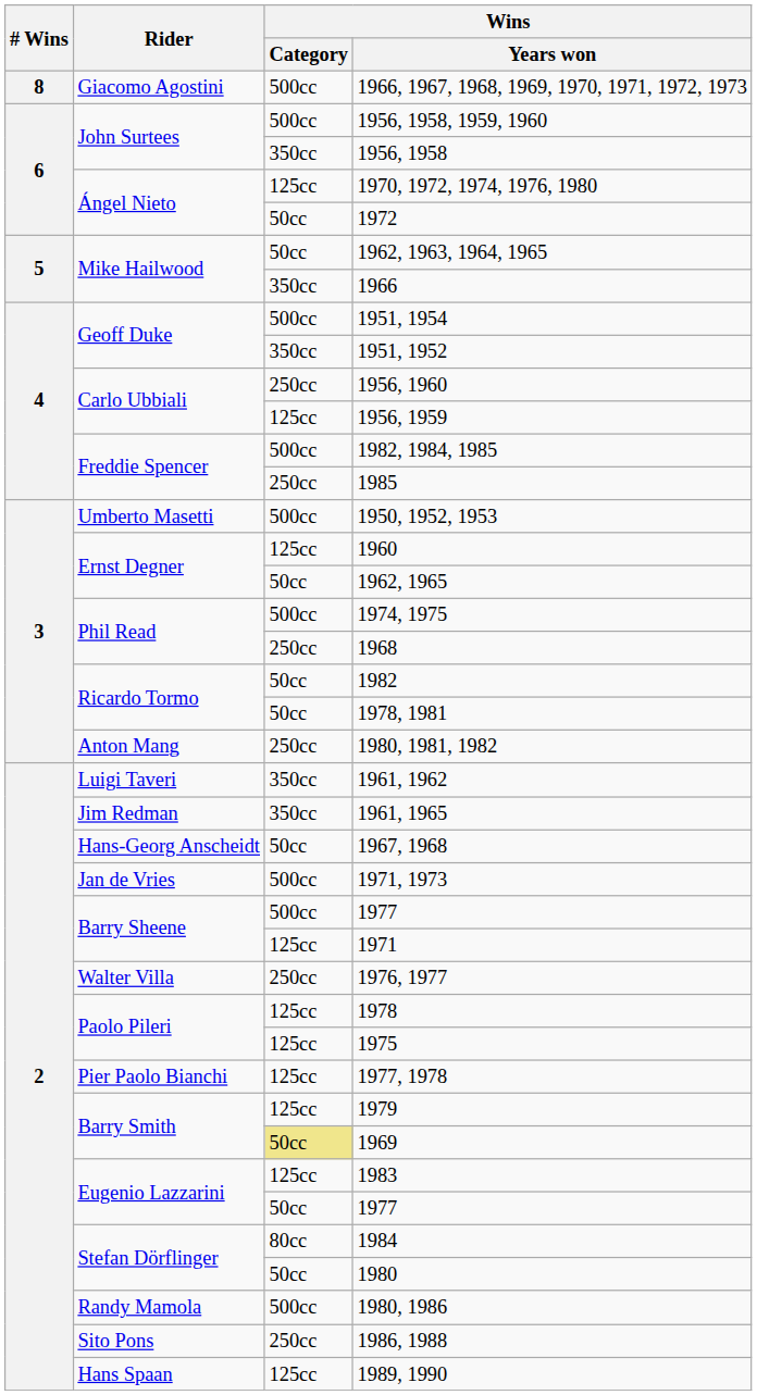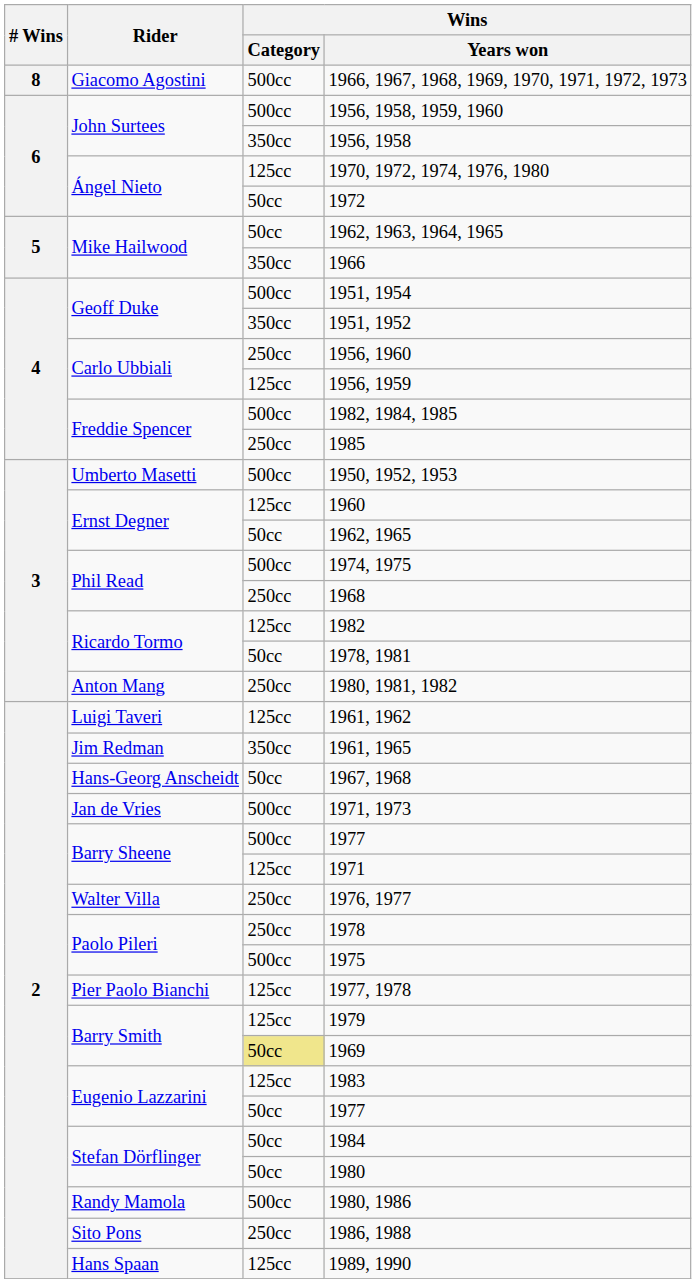 <table class="wikitable" style="font-size: 95%;">
 <tr>
 <th rowspan=2># Wins</th>
 <th rowspan=2>Rider</th>
 <th colspan=2>Wins</th>
 </tr>
 <tr>
 <th>Category</th>
 <th>Years won</th>
 </tr>
 <tr>
 <th>8</th>
 <td> <a href='#'>Giacomo Agostini</a></td>
 <td>500cc</td>
 <td>1966, 1967, 1968, 1969, 1970, 1971, 1972, 1973</td>
 </tr>
 <tr>
 <th rowspan=4>6</th>
 <td rowspan=2> <a href='#'>John Surtees</a></td>
 <td>500cc</td>
 <td>1956, 1958, 1959, 1960</td>
 </tr>
 <tr>
 <td>350cc</td>
 <td>1956, 1958</td>
 </tr>
 <tr>
 <td rowspan=2> <a href='#'>Ángel Nieto</a></td>
 <td>125cc</td>
 <td>1970, 1972, 1974, 1976, 1980</td>
 </tr>
 <tr>
 <td>50cc</td>
 <td>1972</td>
 </tr>
 <tr>
 <th rowspan=2>5</th>
 <td rowspan=2> <a href='#'>Mike Hailwood</a></td>
 <td>50cc</td>
 <td>1962, 1963, 1964, 1965</td>
 </tr>
 <tr>
 <td>350cc</td>
 <td>1966</td>
 </tr>
 <tr>
 <th rowspan=6>4</th>
 <td rowspan=2> <a href='#'>Geoff Duke</a></td>
 <td>500cc</td>
 <td>1951, 1954</td>
 </tr>
 <tr>
 <td>350cc</td>
 <td>1951, 1952</td>
 </tr>
 <tr>
 <td rowspan=2> <a href='#'>Carlo Ubbiali</a></td>
 <td>250cc</td>
 <td>1956, 1960</td>
 </tr>
 <tr>
 <td>125cc</td>
 <td>1956, 1959</td>
 </tr>
 <tr>
 <td rowspan=2> <a href='#'>Freddie Spencer</a></td>
 <td>500cc</td>
 <td>1982, 1984, 1985</td>
 </tr>
 <tr>
 <td>250cc</td>
 <td>1985</td>
 </tr>
 <tr>
 <th rowspan=8>3</th>
 <td> <a href='#'>Umberto Masetti</a></td>
 <td>500cc</td>
 <td>1950, 1952, 1953</td>
 </tr>
 <tr>
 <td rowspan=2> <a href='#'>Ernst Degner</a></td>
 <td>125cc</td>
 <td>1960</td>
 </tr>
 <tr>
 <td>50cc</td>
 <td>1962, 1965</td>
 </tr>
 <tr>
 <td rowspan=2> <a href='#'>Phil Read</a></td>
 <td>500cc</td>
 <td>1974, 1975</td>
 </tr>
 <tr>
 <td>250cc</td>
 <td>1968</td>
 </tr>
 <tr>
 <td rowspan=2> <a href='#'>Ricardo Tormo</a></td>
-<td>50cc</td>
+<td>125cc</td>
 <td>1982</td>
 </tr>
 <tr>
 <td>50cc</td>
 <td>1978, 1981</td>
 </tr>
 <tr>
 <td> <a href='#'>Anton Mang</a></td>
 <td>250cc</td>
 <td>1980, 1981, 1982</td>
 </tr>
 <tr>
 <th rowspan=29>2</th>
 <td> <a href='#'>Luigi Taveri</a></td>
-<td>350cc</td>
+<td>125cc</td>
 <td>1961, 1962</td>
 </tr>
 <tr>
 <td> <a href='#'>Jim Redman</a></td>
 <td>350cc</td>
 <td>1961, 1965</td>
 </tr>
 <tr>
 <td> <a href='#'>Hans-Georg Anscheidt</a></td>
 <td>50cc</td>
 <td>1967, 1968</td>
 </tr>
 <tr>
 <td> <a href='#'>Jan de Vries</a></td>
 <td>500cc</td>
 <td>1971, 1973</td>
 </tr>
 <tr>
 <td rowspan=2> <a href='#'>Barry Sheene</a></td>
 <td>500cc</td>
 <td>1977</td>
 </tr>
 <tr>
 <td>125cc</td>
 <td>1971</td>
 </tr>
 <tr>
 <td> <a href='#'>Walter Villa</a></td>
 <td>250cc</td>
 <td>1976, 1977</td>
 </tr>
 <tr>
 <td rowspan=2> <a href='#'>Paolo Pileri</a></td>
-<td>125cc</td>
+<td>250cc</td>
 <td>1978</td>
 </tr>
 <tr>
-<td>125cc</td>
+<td>500cc</td>
 <td>1975</td>
 </tr>
 <tr>
 <td> <a href='#'>Pier Paolo Bianchi</a></td>
 <td>125cc</td>
 <td>1977, 1978</td>
 </tr>
 <tr>
 <td rowspan=2> <a href='#'>Barry Smith</a></td>
 <td>125cc</td>
 <td>1979</td>
 </tr>
 <tr>
 <td style="background: khaki;">50cc</td>
 <td>1969</td>
 </tr>
 <tr>
 <td rowspan=2> <a href='#'>Eugenio Lazzarini</a></td>
 <td>125cc</td>
 <td>1983</td>
 </tr>
 <tr>
 <td>50cc</td>
 <td>1977</td>
 </tr>
 <tr>
 <td rowspan=2> <a href='#'>Stefan Dörflinger</a></td>
-<td>80cc</td>
+<td>50cc</td>
 <td>1984</td>
 </tr>
 <tr>
 <td>50cc</td>
 <td>1980</td>
 </tr>
 <tr>
 <td> <a href='#'>Randy Mamola</a></td>
 <td>500cc</td>
 <td>1980, 1986</td>
 </tr>
 <tr>
 <td> <a href='#'>Sito Pons</a></td>
 <td>250cc</td>
 <td>1986, 1988</td>
 </tr>
 <tr>
 <td> <a href='#'>Hans Spaan</a></td>
 <td>125cc</td>
 <td>1989, 1990</td>
 </tr>
 </table>
